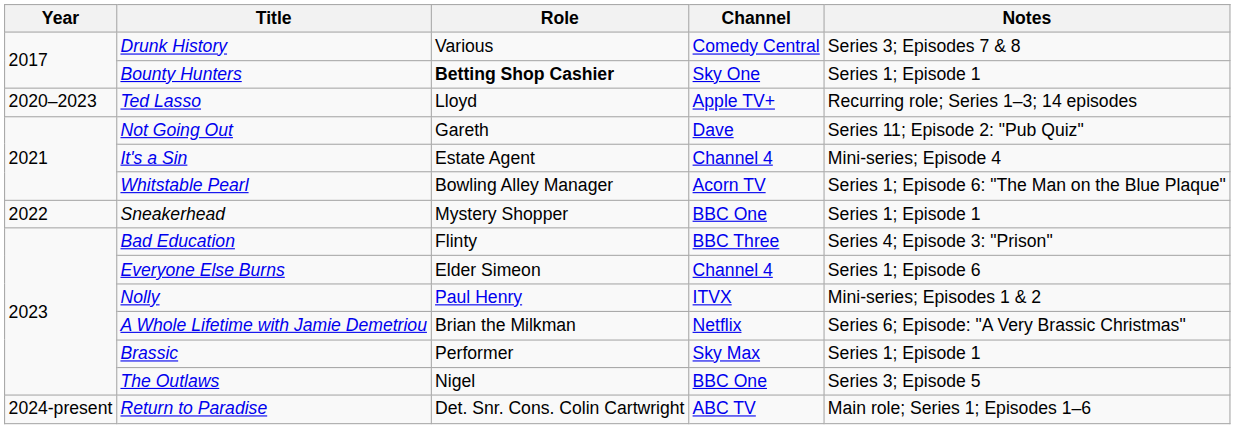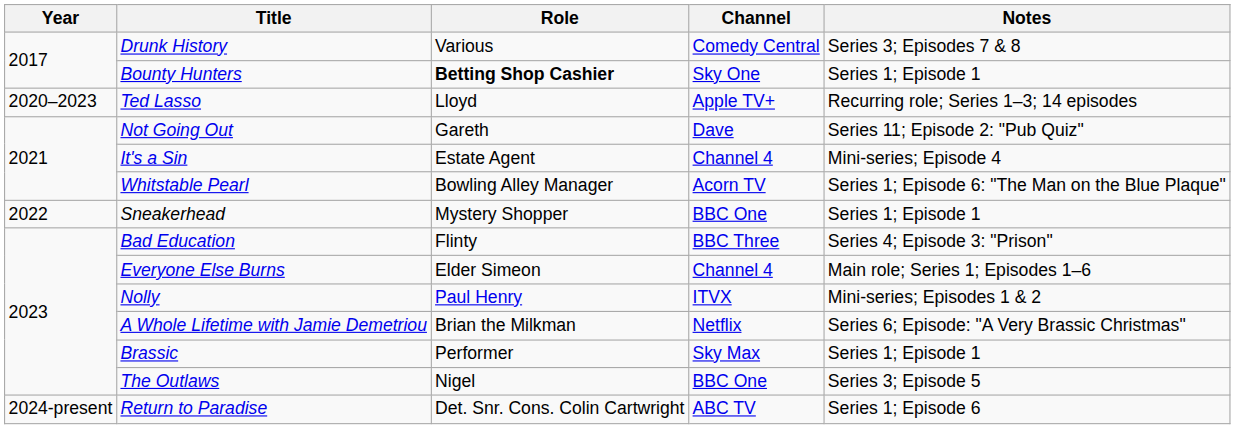 <table class="wikitable sortable">
 <tr>
 <th>Year</th>
 <th>Title</th>
 <th>Role</th>
 <th>Channel</th>
 <th class="unsortable">Notes</th>
 </tr>
 <tr>
 <td rowspan=2>2017</td>
 <td><em><a href='#'>Drunk History</a></em></td>
 <td>Various</td>
 <td><a href='#'>Comedy Central</a></td>
 <td>Series 3; Episodes 7 & 8</td>
 </tr>
 <tr>
 <td><em><a href='#'>Bounty Hunters</a></em></td>
 <td><strong>Betting Shop Cashier</strong></td>
 <td><a href='#'>Sky One</a></td>
 <td>Series 1; Episode 1</td>
 </tr>
 <tr>
 <td>2020–2023</td>
 <td><em><a href='#'>Ted Lasso</a></em></td>
 <td>Lloyd</td>
 <td><a href='#'>Apple TV+</a></td>
 <td>Recurring role; Series 1–3; 14 episodes</td>
 </tr>
 <tr>
 <td rowspan=3>2021</td>
 <td><em><a href='#'>Not Going Out</a></em></td>
 <td>Gareth</td>
 <td><a href='#'>Dave</a></td>
 <td>Series 11; Episode 2: "Pub Quiz"</td>
 </tr>
 <tr>
 <td><em><a href='#'>It's a Sin</a></em></td>
 <td>Estate Agent</td>
 <td><a href='#'>Channel 4</a></td>
 <td>Mini-series; Episode 4</td>
 </tr>
 <tr>
 <td><em><a href='#'>Whitstable Pearl</a></em></td>
 <td>Bowling Alley Manager</td>
 <td><a href='#'>Acorn TV</a></td>
 <td>Series 1; Episode 6: "The Man on the Blue Plaque"</td>
 </tr>
 <tr>
 <td>2022</td>
 <td><em>Sneakerhead</em></td>
 <td>Mystery Shopper</td>
 <td><a href='#'>BBC One</a></td>
 <td>Series 1; Episode 1</td>
 </tr>
 <tr>
 <td rowspan=6>2023</td>
 <td><em><a href='#'>Bad Education</a></em></td>
 <td>Flinty</td>
 <td><a href='#'>BBC Three</a></td>
 <td>Series 4; Episode 3: "Prison"</td>
 </tr>
 <tr>
 <td><em><a href='#'>Everyone Else Burns</a></em></td>
 <td>Elder Simeon</td>
 <td><a href='#'>Channel 4</a></td>
-<td>Series 1; Episode 6</td>
+<td>Main role; Series 1; Episodes 1–6</td>
 </tr>
 <tr>
 <td><em><a href='#'>Nolly</a></em></td>
 <td><a href='#'>Paul Henry</a></td>
 <td><a href='#'>ITVX</a></td>
 <td>Mini-series; Episodes 1 & 2</td>
 </tr>
 <tr>
 <td><em><a href='#'>A Whole Lifetime with Jamie Demetriou</a></em></td>
 <td>Brian the Milkman</td>
 <td><a href='#'>Netflix</a></td>
 <td>Series 6; Episode: "A Very Brassic Christmas"</td>
 </tr>
 <tr>
 <td><em><a href='#'>Brassic</a></em></td>
 <td>Performer</td>
 <td><a href='#'>Sky Max</a></td>
 <td>Series 1; Episode 1</td>
 </tr>
 <tr>
 <td><em><a href='#'>The Outlaws</a></em></td>
 <td>Nigel</td>
 <td><a href='#'>BBC One</a></td>
 <td>Series 3; Episode 5</td>
 </tr>
 <tr>
 <td rowspan=3>2024-present</td>
 <td><em><a href='#'>Return to Paradise</a></em></td>
 <td>Det. Snr. Cons. Colin Cartwright</td>
 <td><a href='#'>ABC TV</a></td>
-<td>Main role; Series 1; Episodes 1–6</td>
+<td>Series 1; Episode 6</td>
 </tr>
 </table>
